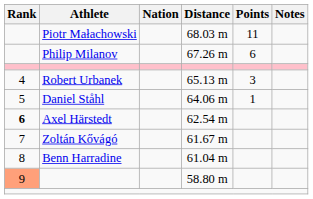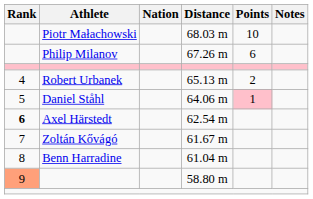 <table class="wikitable mw-datatable sortable" style="text-align:center;">
 <tr>
 <th>Rank</th>
 <th>Athlete</th>
 <th>Nation</th>
 <th>Distance</th>
 <th>Points</th>
 <th>Notes</th>
 </tr>
 <tr>
 <td></td>
 <td align=left><a href='#'>Piotr Małachowski</a></td>
 <td align=left></td>
 <td>68.03 m</td>
-<td>11</td>
+<td>10</td>
 <td></td>
 </tr>
 <tr>
 <td></td>
 <td align=left><a href='#'>Philip Milanov</a></td>
 <td align=left></td>
 <td>67.26 m</td>
 <td>6</td>
 <td><strong></strong></td>
 </tr>
 <tr bgcolor=pink>
 <td></td>
 <td align=left></td>
 <td align=left></td>
 <td></td>
 <td></td>
 <td></td>
 </tr>
 <tr>
 <td>4</td>
 <td align=left><a href='#'>Robert Urbanek</a></td>
 <td align=left></td>
 <td>65.13 m</td>
-<td>3</td>
+<td>2</td>
 <td></td>
 </tr>
 <tr>
 <td>5</td>
 <td align=left><a href='#'>Daniel Ståhl</a></td>
 <td align=left></td>
 <td>64.06 m</td>
-<td>1</td>
+<td style="background: pink;">1</td>
 <td></td>
 </tr>
 <tr>
 <td><strong>6</strong></td>
 <td align=left><a href='#'>Axel Härstedt</a></td>
 <td align=left></td>
 <td>62.54 m</td>
 <td></td>
 <td></td>
 </tr>
 <tr>
 <td>7</td>
 <td align=left><a href='#'>Zoltán Kővágó</a></td>
 <td align=left></td>
 <td>61.67 m</td>
 <td></td>
 <td></td>
 </tr>
 <tr>
 <td>8</td>
 <td align=left><a href='#'>Benn Harradine</a></td>
 <td align=left></td>
 <td>61.04 m</td>
 <td></td>
 <td></td>
 </tr>
 <tr>
 <td style="background: lightsalmon;">9</td>
 <td align=left></td>
 <td align=left></td>
 <td>58.80 m</td>
 <td></td>
 <td></td>
 </tr>
 <tr class="sortbottom">
 <td colspan=6></td>
 </tr>
 </table>
